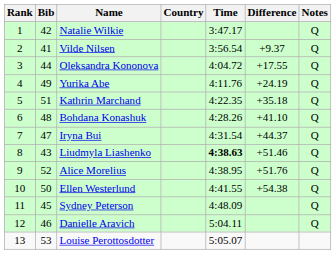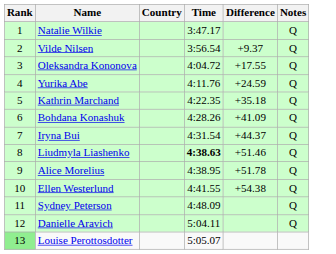 <table class="wikitable sortable" style="text-align:center">
 <tr>
 <th>Rank</th>
-<th>Bib</th>
 <th>Name</th>
 <th>Country</th>
 <th>Time</th>
 <th>Difference</th>
 <th>Notes</th>
 </tr>
 <tr bgcolor=ccffcc>
 <td>1</td>
-<td>42</td>
 <td align=left><a href='#'>Natalie Wilkie</a></td>
 <td align=left></td>
 <td>3:47.17</td>
 <td></td>
 <td>Q</td>
 </tr>
 <tr bgcolor=ccffcc>
 <td>2</td>
-<td>41</td>
 <td align=left><a href='#'>Vilde Nilsen</a></td>
 <td align=left></td>
 <td>3:56.54</td>
 <td>+9.37</td>
 <td>Q</td>
 </tr>
 <tr bgcolor=ccffcc>
 <td>3</td>
-<td>44</td>
 <td align=left><a href='#'>Oleksandra Kononova</a></td>
 <td align=left></td>
 <td>4:04.72</td>
 <td>+17.55</td>
 <td>Q</td>
 </tr>
 <tr bgcolor=ccffcc>
 <td>4</td>
-<td>49</td>
 <td align=left><a href='#'>Yurika Abe</a></td>
 <td align=left></td>
 <td>4:11.76</td>
-<td>+24.19</td>
+<td>+24.59</td>
 <td>Q</td>
 </tr>
 <tr bgcolor=ccffcc>
 <td>5</td>
-<td>51</td>
 <td align=left><a href='#'>Kathrin Marchand</a></td>
 <td align=left></td>
 <td>4:22.35</td>
 <td>+35.18</td>
 <td>Q</td>
 </tr>
 <tr bgcolor=ccffcc>
 <td>6</td>
-<td>48</td>
 <td align=left><a href='#'>Bohdana Konashuk</a></td>
 <td align=left></td>
 <td>4:28.26</td>
-<td>+41.10</td>
+<td>+41.09</td>
 <td>Q</td>
 </tr>
 <tr bgcolor=ccffcc>
 <td>7</td>
-<td>47</td>
 <td align=left><a href='#'>Iryna Bui</a></td>
 <td align=left></td>
 <td>4:31.54</td>
 <td>+44.37</td>
 <td>Q</td>
 </tr>
 <tr bgcolor=ccffcc>
 <td>8</td>
-<td>43</td>
 <td align=left><a href='#'>Liudmyla Liashenko</a></td>
 <td align=left></td>
 <td><strong>4:38.63</strong></td>
 <td>+51.46</td>
 <td>Q</td>
 </tr>
 <tr bgcolor=ccffcc>
 <td>9</td>
-<td>52</td>
 <td align=left><a href='#'>Alice Morelius</a></td>
 <td align=left></td>
 <td>4:38.95</td>
-<td>+51.76</td>
+<td>+51.78</td>
 <td>Q</td>
 </tr>
 <tr bgcolor=ccffcc>
 <td>10</td>
-<td>50</td>
 <td align=left><a href='#'>Ellen Westerlund</a></td>
 <td align=left></td>
 <td>4:41.55</td>
 <td>+54.38</td>
 <td>Q</td>
 </tr>
 <tr bgcolor=ccffcc>
 <td>11</td>
-<td>45</td>
 <td align=left><a href='#'>Sydney Peterson</a></td>
 <td align=left></td>
 <td>4:48.09</td>
 <td></td>
 <td>Q</td>
 </tr>
 <tr bgcolor=ccffcc>
 <td>12</td>
-<td>46</td>
 <td align=left><a href='#'>Danielle Aravich</a></td>
 <td align=left></td>
 <td>5:04.11</td>
 <td></td>
 <td>Q</td>
 </tr>
 <tr>
-<td>13</td>
-<td>53</td>
+<td style="background: lightgreen;">13</td>
 <td align=left><a href='#'>Louise Perottosdotter</a></td>
 <td align=left></td>
 <td>5:05.07</td>
 <td></td>
 <td></td>
 </tr>
 </table>
